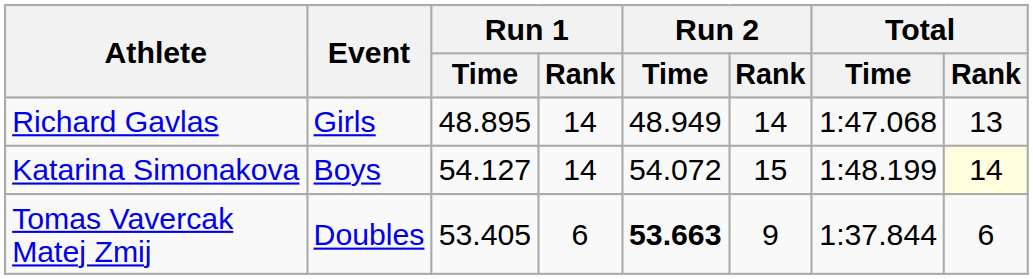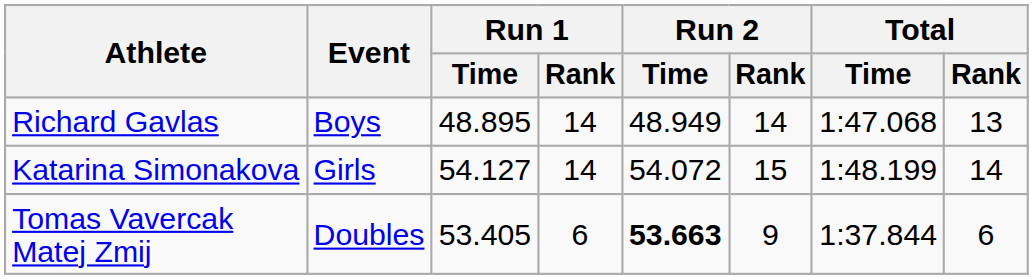 <table class="wikitable" style="font-size:90%">
 <tr>
 <th rowspan="2">Athlete</th>
 <th rowspan="2">Event</th>
 <th colspan="2">Run 1</th>
 <th colspan="2">Run 2</th>
 <th colspan="2">Total</th>
 </tr>
 <tr style="font-size:95%">
 <th>Time</th>
 <th>Rank</th>
 <th>Time</th>
 <th>Rank</th>
 <th>Time</th>
 <th>Rank</th>
 </tr>
 <tr align=center>
 <td align=left><a href='#'>Richard Gavlas</a></td>
-<td align=left><a href='#'>Girls</a></td>
+<td align=left><a href='#'>Boys</a></td>
 <td>48.895</td>
 <td>14</td>
 <td>48.949</td>
 <td>14</td>
 <td>1:47.068</td>
 <td>13</td>
 </tr>
 <tr align=center>
 <td align=left><a href='#'>Katarina Simonakova</a></td>
-<td align=left><a href='#'>Boys</a></td>
+<td align=left><a href='#'>Girls</a></td>
 <td>54.127</td>
 <td>14</td>
 <td>54.072</td>
 <td>15</td>
 <td>1:48.199</td>
-<td style="background: lightyellow;">14</td>
+<td>14</td>
 </tr>
 <tr align=center>
 <td align=left><a href='#'>Tomas Vavercak</a><br><a href='#'>Matej Zmij</a></td>
 <td align=left><a href='#'>Doubles</a></td>
 <td>53.405</td>
 <td>6</td>
 <td><strong>53.663</strong></td>
 <td>9</td>
 <td>1:37.844</td>
 <td>6</td>
 </tr>
 </table>
